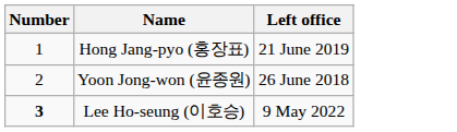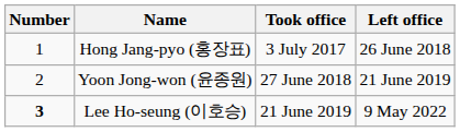 <table class="wikitable" style="font-size:10pt; text-align: center;">
 <tr>
 <th>Number</th>
 <th>Name</th>
+<th>Took office</th>
 <th>Left office</th>
 </tr>
 <tr>
 <td>1</td>
 <td>Hong Jang-pyo (홍장표)</td>
-<td>21 June 2019</td>
+<td>3 July 2017</td>
+<td>26 June 2018</td>
 </tr>
 <tr>
 <td>2</td>
 <td>Yoon Jong-won (윤종원)</td>
-<td>26 June 2018</td>
+<td>27 June 2018</td>
+<td>21 June 2019</td>
 </tr>
 <tr>
 <td><strong>3</strong></td>
 <td>Lee Ho-seung (이호승)</td>
+<td>21 June 2019</td>
 <td>9 May 2022</td>
 </tr>
 </table>
